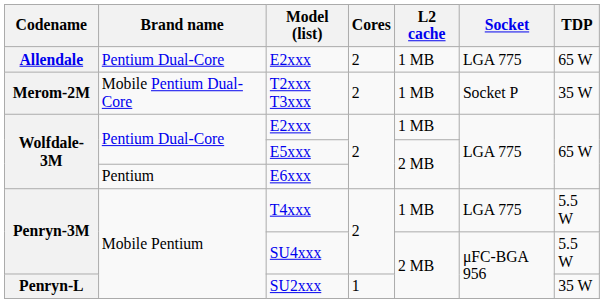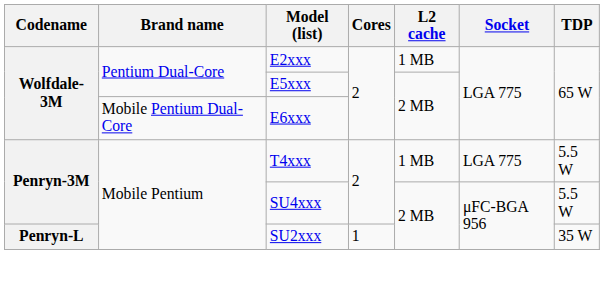 <table class="wikitable">
 <tr>
 <th>Codename</th>
 <th>Brand name</th>
 <th>Model (list)</th>
 <th>Cores</th>
 <th>L2 <a href='#'>cache</a></th>
 <th><a href='#'>Socket</a></th>
 <th>TDP</th>
-</tr>
-<tr>
-<th><a href='#'>Allendale</a></th>
-<td><a href='#'>Pentium Dual-Core</a></td>
-<td><a href='#'>E2xxx</a></td>
-<td>2</td>
-<td>1 MB</td>
-<td>LGA 775</td>
-<td>65 W</td>
-</tr>
-<tr>
-<th>Merom-2M</th>
-<td>Mobile <a href='#'>Pentium Dual-Core</a></td>
-<td><a href='#'>T2xxx<br>T3xxx</a></td>
-<td>2</td>
-<td>1 MB</td>
-<td>Socket P</td>
-<td>35 W</td>
 </tr>
 <tr>
 <th rowspan=3>Wolfdale-3M</th>
 <td rowspan=2><a href='#'>Pentium Dual-Core</a></td>
 <td><a href='#'>E2xxx</a></td>
 <td rowspan=3>2</td>
 <td>1 MB</td>
 <td rowspan=3>LGA 775</td>
 <td rowspan=3>65 W</td>
 </tr>
 <tr>
 <td><a href='#'>E5xxx</a></td>
 <td rowspan=2>2 MB</td>
 </tr>
 <tr>
-<td>Pentium</td>
+<td>Mobile <a href='#'>Pentium Dual-Core</a></td>
 <td><a href='#'>E6xxx</a></td>
 </tr>
 <tr>
 <th rowspan=2>Penryn-3M</th>
 <td rowspan=3>Mobile Pentium</td>
 <td><a href='#'>T4xxx</a></td>
 <td rowspan=2>2</td>
 <td>1 MB</td>
 <td>LGA 775</td>
 <td>5.5 W</td>
 </tr>
 <tr>
 <td><a href='#'>SU4xxx</a></td>
 <td rowspan=2>2 MB</td>
 <td rowspan=2>μFC-BGA 956</td>
 <td>5.5 W</td>
 </tr>
 <tr>
 <th>Penryn-L</th>
 <td><a href='#'>SU2xxx</a></td>
 <td>1</td>
 <td>35 W</td>
 </tr>
 </table>
